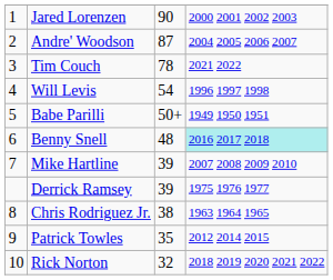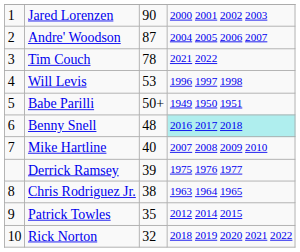 <table class="wikitable">
 <tr>
 </tr>
 <tr>
 <td>1</td>
 <td><a href='#'>Jared Lorenzen</a></td>
 <td><abbr>90</abbr></td>
 <td style="font-size:80%;"><a href='#'>2000</a> <a href='#'>2001</a> <a href='#'>2002</a> <a href='#'>2003</a></td>
 </tr>
 <tr>
 <td>2</td>
 <td><a href='#'>Andre' Woodson</a></td>
 <td><abbr>87</abbr></td>
 <td style="font-size:80%;"><a href='#'>2004</a> <a href='#'>2005</a> <a href='#'>2006</a> <a href='#'>2007</a></td>
 </tr>
 <tr>
 <td>3</td>
 <td><a href='#'>Tim Couch</a></td>
 <td><abbr>78</abbr></td>
 <td style="font-size:80%;"><a href='#'>2021</a> <a href='#'>2022</a></td>
 </tr>
 <tr>
 <td>4</td>
 <td><a href='#'>Will Levis</a></td>
-<td><abbr>54</abbr></td>
+<td><abbr>53</abbr></td>
 <td style="font-size:80%;"><a href='#'>1996</a> <a href='#'>1997</a> <a href='#'>1998</a></td>
 </tr>
 <tr>
 <td>5</td>
 <td><a href='#'>Babe Parilli</a></td>
 <td><abbr>50+</abbr></td>
 <td style="font-size:80%;"><a href='#'>1949</a> <a href='#'>1950</a> <a href='#'>1951</a></td>
 </tr>
 <tr>
 <td>6</td>
 <td><a href='#'>Benny Snell</a></td>
 <td><abbr>48</abbr></td>
 <td style="background: paleturquoise; font-size:80%;"><a href='#'>2016</a> <a href='#'>2017</a> <a href='#'>2018</a></td>
 </tr>
 <tr>
 <td>7</td>
 <td><a href='#'>Mike Hartline</a></td>
-<td><abbr>39</abbr></td>
+<td><abbr>40</abbr></td>
 <td style="font-size:80%;"><a href='#'>2007</a> <a href='#'>2008</a> <a href='#'>2009</a> <a href='#'>2010</a></td>
 </tr>
 <tr>
 <td></td>
 <td><a href='#'>Derrick Ramsey</a></td>
 <td><abbr>39</abbr></td>
 <td style="font-size:80%;"><a href='#'>1975</a> <a href='#'>1976</a> <a href='#'>1977</a></td>
 </tr>
 <tr>
 <td>8</td>
 <td><a href='#'>Chris Rodriguez Jr.</a></td>
 <td><abbr>38</abbr></td>
 <td style="font-size:80%;"><a href='#'>1963</a> <a href='#'>1964</a> <a href='#'>1965</a></td>
 </tr>
 <tr>
 <td>9</td>
 <td><a href='#'>Patrick Towles</a></td>
 <td><abbr>35</abbr></td>
 <td style="font-size:80%;"><a href='#'>2012</a> <a href='#'>2014</a> <a href='#'>2015</a></td>
 </tr>
 <tr>
 <td>10</td>
 <td><a href='#'>Rick Norton</a></td>
 <td><abbr>32</abbr></td>
 <td style="font-size:80%;"><a href='#'>2018</a> <a href='#'>2019</a> <a href='#'>2020</a> <a href='#'>2021</a> <a href='#'>2022</a></td>
 </tr>
 </table>
